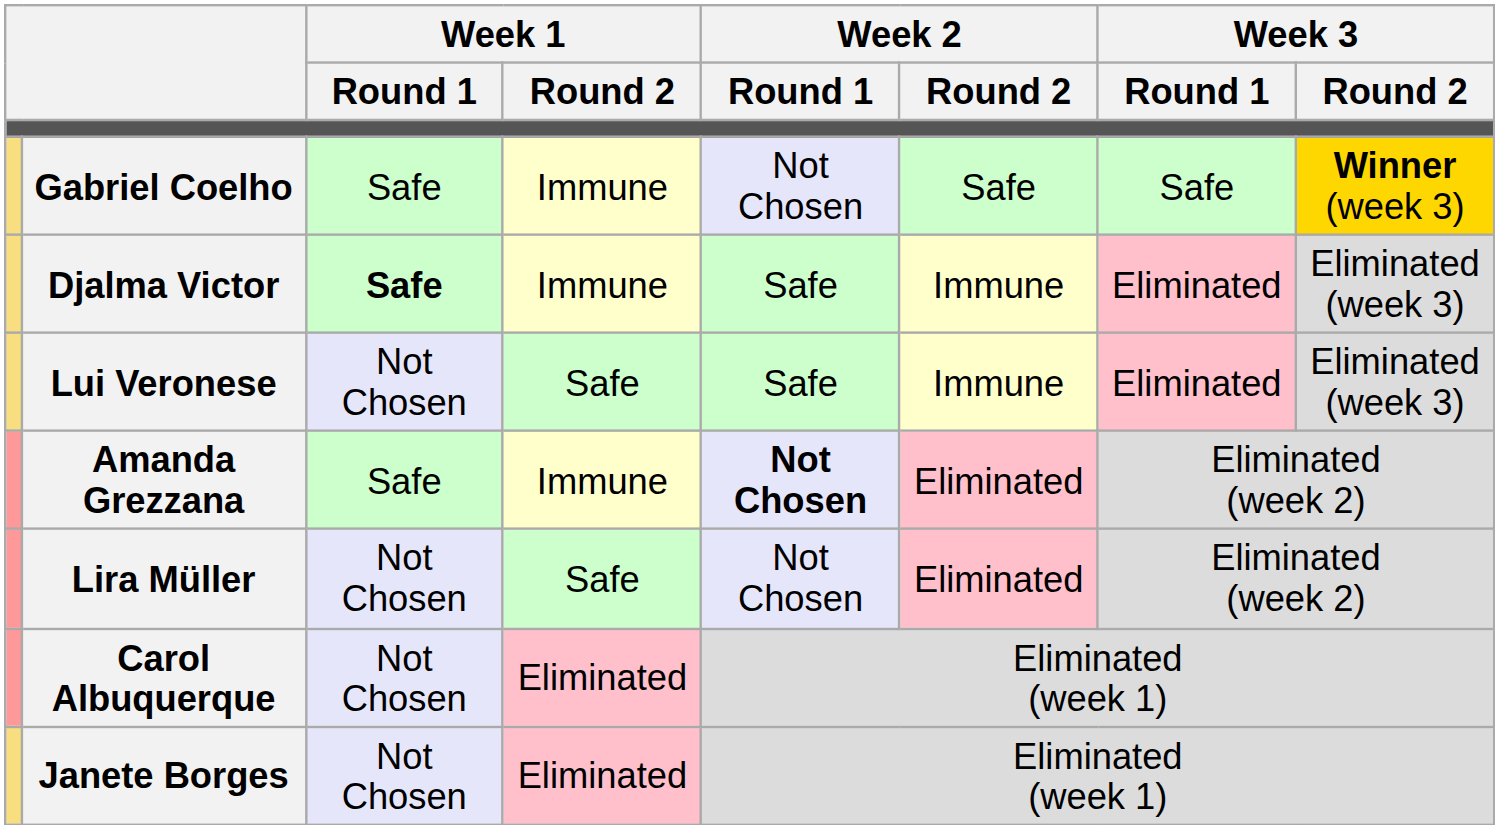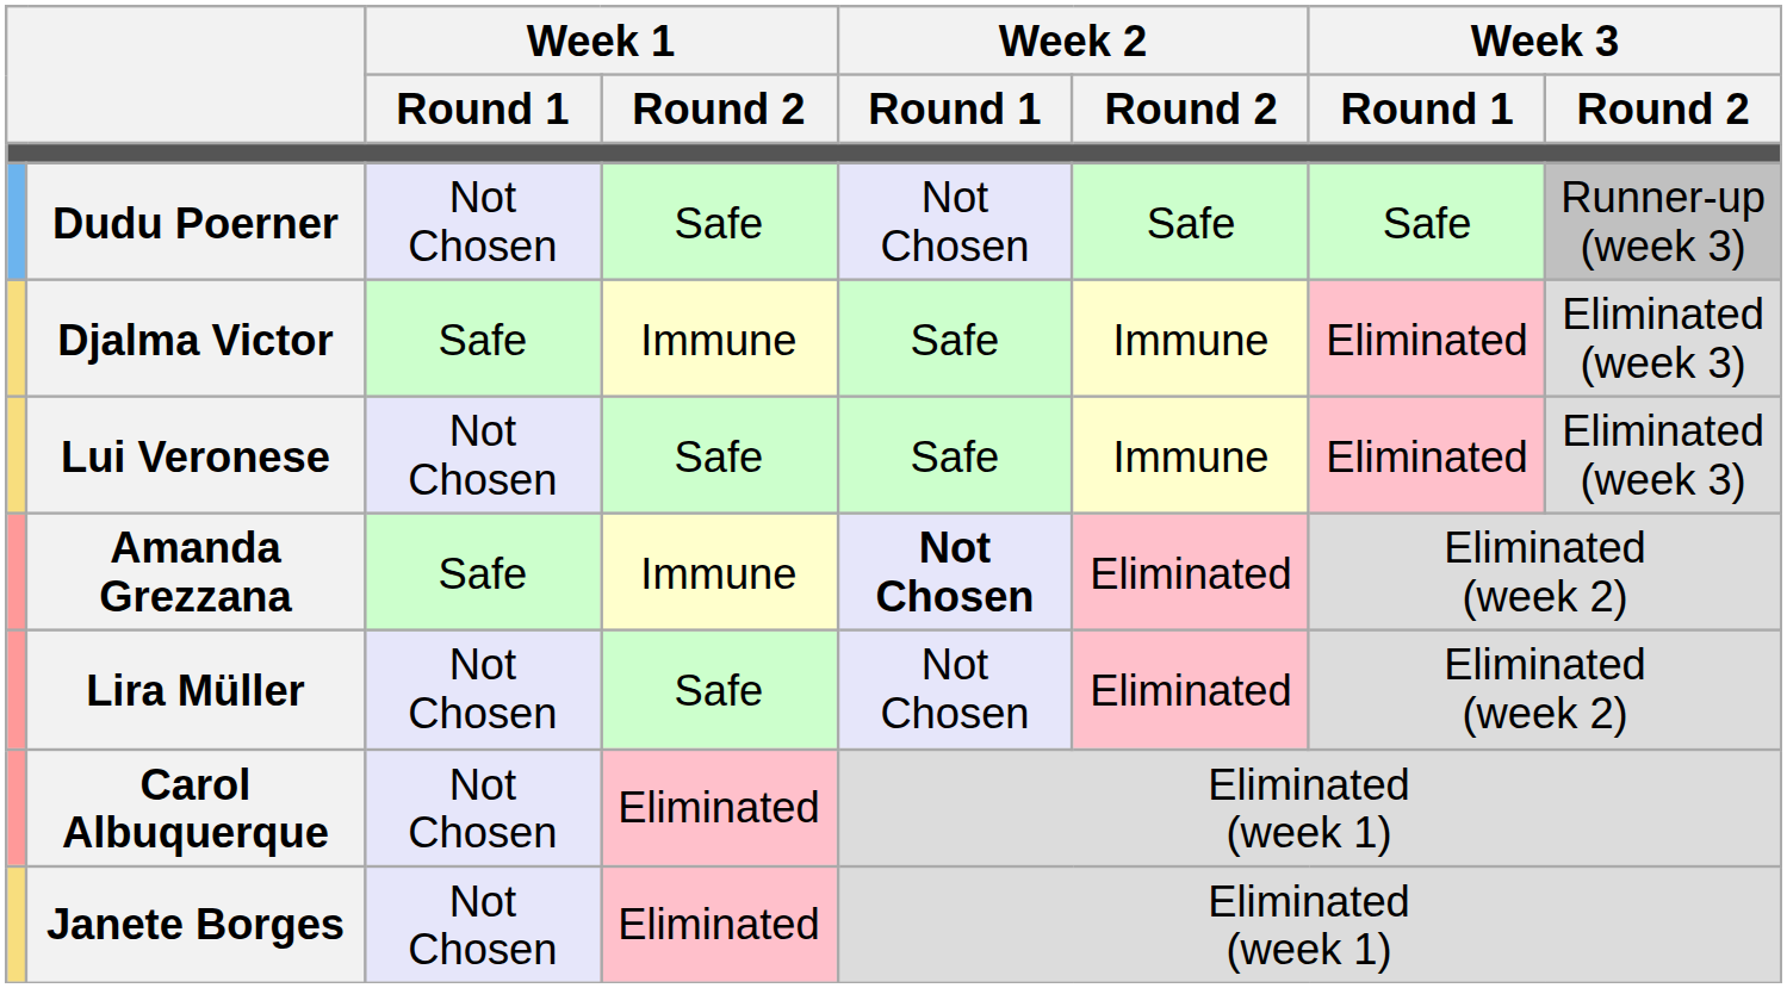 <table class="wikitable" style="text-align:center; font-size:95%; width:100%;">
 <tr>
 <th scope="col" width="20.0%" rowspan=2 colspan=2></th>
 <th scope="col" width="26.7%" colspan=2>Week 1</th>
 <th scope="col" width="26.7%" colspan=2>Week 2</th>
 <th scope="col" width="26.7%" colspan=2>Week 3</th>
 </tr>
 <tr>
 <th scope="col" width="13.3%">Round 1</th>
 <th scope="col" width="13.3%">Round 2</th>
 <th scope="col" width="13.3%">Round 1</th>
 <th scope="col" width="13.3%">Round 2</th>
 <th scope="col" width="13.3%">Round 1</th>
 <th scope="col" width="13.3%">Round 2</th>
 </tr>
 <tr>
 <td colspan=8 bgcolor=555555></td>
 </tr>
 <tr>
-<td scope="col" width="01.0%" bgcolor=F8DE7E></td>
-<th scope="col" width="19.0%">Gabriel Coelho</th>
+<td bgcolor=6CB4EE></td>
+<th>Dudu Poerner</th>
+<td bgcolor=E6E6FA>Not Chosen</td>
 <td bgcolor=CCFFCC>Safe</td>
-<td bgcolor=FFFFCC>Immune</td>
 <td bgcolor=E6E6FA>Not Chosen</td>
 <td bgcolor=CCFFCC>Safe</td>
 <td bgcolor=CCFFCC>Safe</td>
-<td bgcolor=FFD700><strong>Winner</strong><br>(week 3)</td>
+<td bgcolor=C0C0C0>Runner-up<br>(week 3)</td>
 </tr>
 <tr>
 <td bgcolor=F8DE7E></td>
 <th>Djalma Victor</th>
-<td bgcolor=CCFFCC><strong>Safe</strong></td>
+<td bgcolor=CCFFCC>Safe</td>
 <td bgcolor=FFFFCC>Immune</td>
 <td bgcolor=CCFFCC>Safe</td>
 <td bgcolor=FFFFCC>Immune</td>
 <td bgcolor=FFC0CB>Eliminated</td>
 <td bgcolor=DCDCDC>Eliminated<br>(week 3)</td>
 </tr>
 <tr>
 <td bgcolor=F8DE7E></td>
 <th>Lui Veronese</th>
 <td bgcolor=E6E6FA>Not Chosen</td>
 <td bgcolor=CCFFCC>Safe</td>
 <td bgcolor=CCFFCC>Safe</td>
 <td bgcolor=FFFFCC>Immune</td>
 <td bgcolor=FFC0CB>Eliminated</td>
 <td bgcolor=DCDCDC>Eliminated<br>(week 3)</td>
 </tr>
 <tr>
 <td bgcolor=FF9999></td>
 <th>Amanda Grezzana</th>
 <td bgcolor=CCFFCC>Safe</td>
 <td bgcolor=FFFFCC>Immune</td>
 <td bgcolor=E6E6FA><strong>Not Chosen</strong></td>
 <td bgcolor=FFC0CB>Eliminated</td>
 <td bgcolor=DCDCDC colspan=2>Eliminated<br>(week 2)</td>
 </tr>
 <tr>
 <td bgcolor=FF9999></td>
 <th>Lira Müller</th>
 <td bgcolor=E6E6FA>Not Chosen</td>
 <td bgcolor=CCFFCC>Safe</td>
 <td bgcolor=E6E6FA>Not Chosen</td>
 <td bgcolor=FFC0CB>Eliminated</td>
 <td bgcolor=DCDCDC colspan=2>Eliminated<br>(week 2)</td>
 </tr>
 <tr>
 <td bgcolor=FF9999></td>
 <th>Carol Albuquerque</th>
 <td bgcolor=E6E6FA>Not Chosen</td>
 <td bgcolor=FFC0CB>Eliminated</td>
 <td bgcolor=DCDCDC colspan=4>Eliminated<br>(week 1)</td>
 </tr>
 <tr>
 <td bgcolor=F8DE7E></td>
 <th>Janete Borges</th>
 <td bgcolor=E6E6FA>Not Chosen</td>
 <td bgcolor=FFC0CB>Eliminated</td>
 <td bgcolor=DCDCDC colspan=4>Eliminated<br>(week 1)</td>
 </tr>
 <tr>
 </tr>
 </table>
